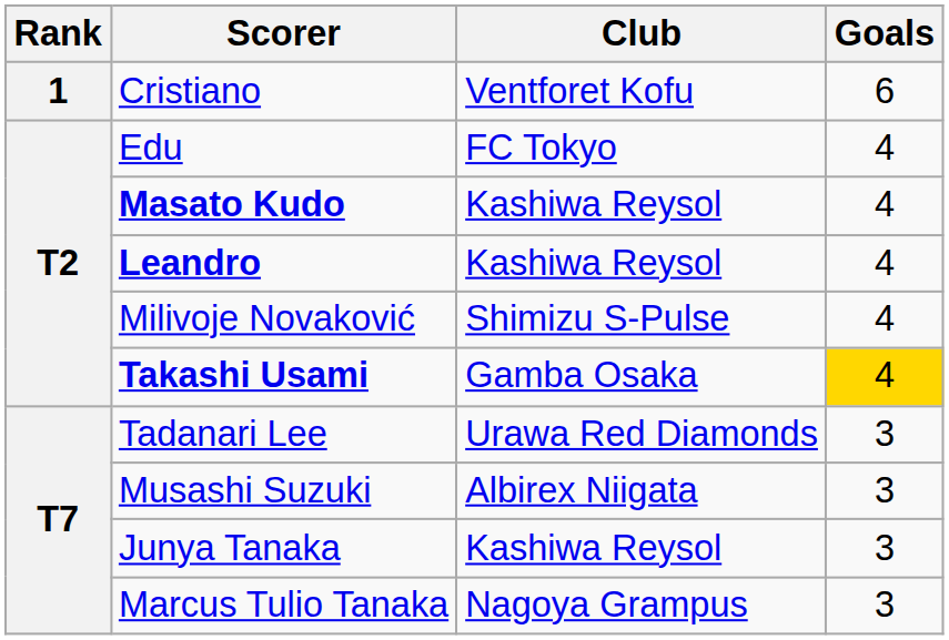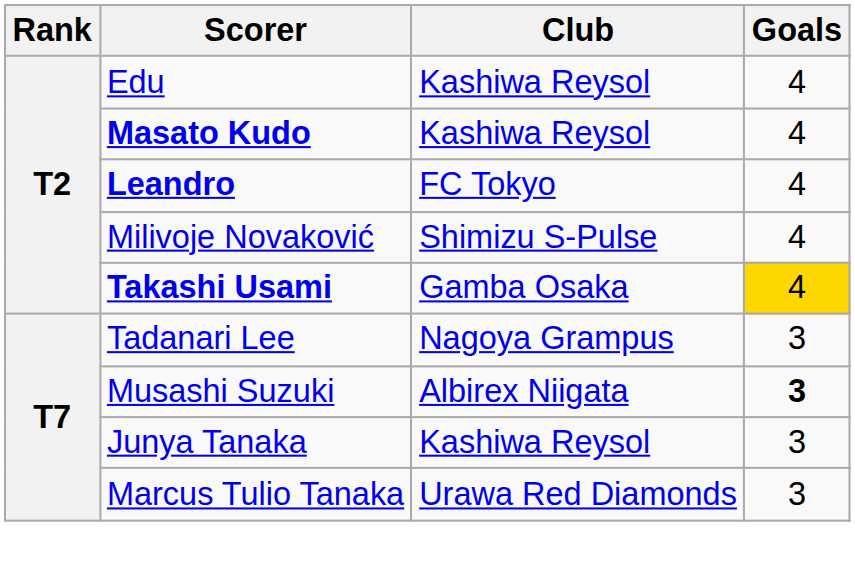 <table class="wikitable">
 <tr>
 <th>Rank</th>
 <th>Scorer</th>
 <th>Club</th>
 <th>Goals</th>
 </tr>
 <tr>
-<th>1</th>
-<td> <a href='#'>Cristiano</a></td>
-<td><a href='#'>Ventforet Kofu</a></td>
-<td style="text-align:center;">6</td>
-</tr>
-<tr>
 <th rowspan=5>T2</th>
 <td> <a href='#'>Edu</a></td>
-<td><a href='#'>FC Tokyo</a></td>
+<td><a href='#'>Kashiwa Reysol</a></td>
 <td style="text-align:center;">4</td>
 </tr>
 <tr>
 <td> <strong><a href='#'>Masato Kudo</a></strong></td>
 <td><a href='#'>Kashiwa Reysol</a></td>
 <td style="text-align:center;">4</td>
 </tr>
 <tr>
 <td> <strong><a href='#'>Leandro</a></strong></td>
-<td><a href='#'>Kashiwa Reysol</a></td>
+<td><a href='#'>FC Tokyo</a></td>
 <td style="text-align:center;">4</td>
 </tr>
 <tr>
 <td> <a href='#'>Milivoje Novaković</a></td>
 <td><a href='#'>Shimizu S-Pulse</a></td>
 <td style="text-align:center;">4</td>
 </tr>
 <tr>
 <td> <strong><a href='#'>Takashi Usami</a></strong></td>
 <td><a href='#'>Gamba Osaka</a></td>
 <td style="background: gold; text-align:center;">4</td>
 </tr>
 <tr>
 <th rowspan=4>T7</th>
 <td> <a href='#'>Tadanari Lee</a></td>
-<td><a href='#'>Urawa Red Diamonds</a></td>
+<td><a href='#'>Nagoya Grampus</a></td>
 <td style="text-align:center;">3</td>
 </tr>
 <tr>
 <td> <a href='#'>Musashi Suzuki</a></td>
 <td><a href='#'>Albirex Niigata</a></td>
-<td style="text-align:center;">3</td>
+<td style="text-align:center;"><strong>3</strong></td>
 </tr>
 <tr>
 <td> <a href='#'>Junya Tanaka</a></td>
 <td><a href='#'>Kashiwa Reysol</a></td>
 <td style="text-align:center;">3</td>
 </tr>
 <tr>
 <td> <a href='#'>Marcus Tulio Tanaka</a></td>
-<td><a href='#'>Nagoya Grampus</a></td>
+<td><a href='#'>Urawa Red Diamonds</a></td>
 <td style="text-align:center;">3</td>
 </tr>
 </table>
